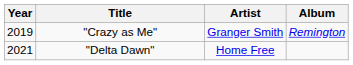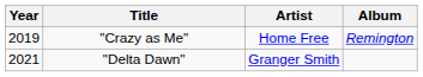 <table class="wikitable plainrowheaders" style="text-align:center;">
 <tr>
 <th scope="col">Year</th>
 <th scope="col" style="width:14em;">Title</th>
 <th scope="col">Artist</th>
 <th scope="col">Album</th>
 </tr>
 <tr>
 <td>2019</td>
 <td>"Crazy as Me"</td>
-<td><a href='#'>Granger Smith</a></td>
+<td><a href='#'>Home Free</a></td>
 <td><em><a href='#'>Remington</a></em></td>
 </tr>
 <tr>
 <td>2021</td>
 <td>"Delta Dawn"</td>
-<td><a href='#'>Home Free</a></td>
+<td><a href='#'>Granger Smith</a></td>
 </tr>
 </table>
